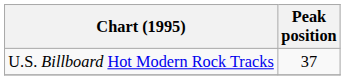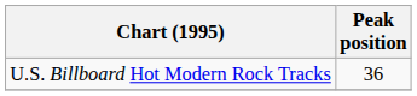 <table class="wikitable">
 <tr>
 <th align="left">Chart (1995)</th>
 <th align="center">Peak<br>position</th>
 </tr>
 <tr>
 <td align="left">U.S. <em>Billboard</em> <a href='#'>Hot Modern Rock Tracks</a></td>
-<td align="center">37</td>
+<td align="center">36</td>
 </tr>
 <tr>
 </tr>
 </table>
